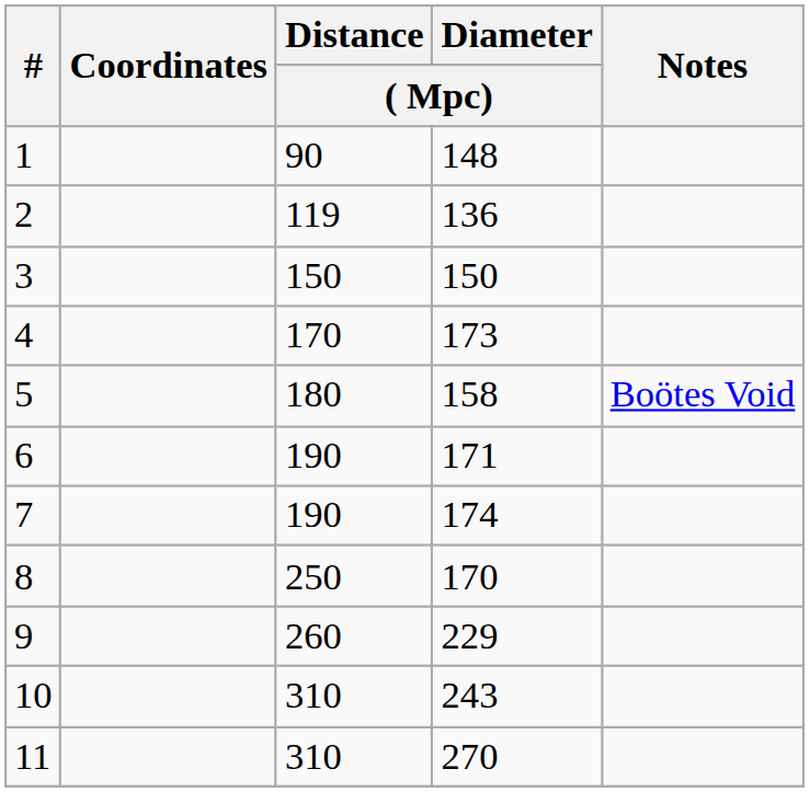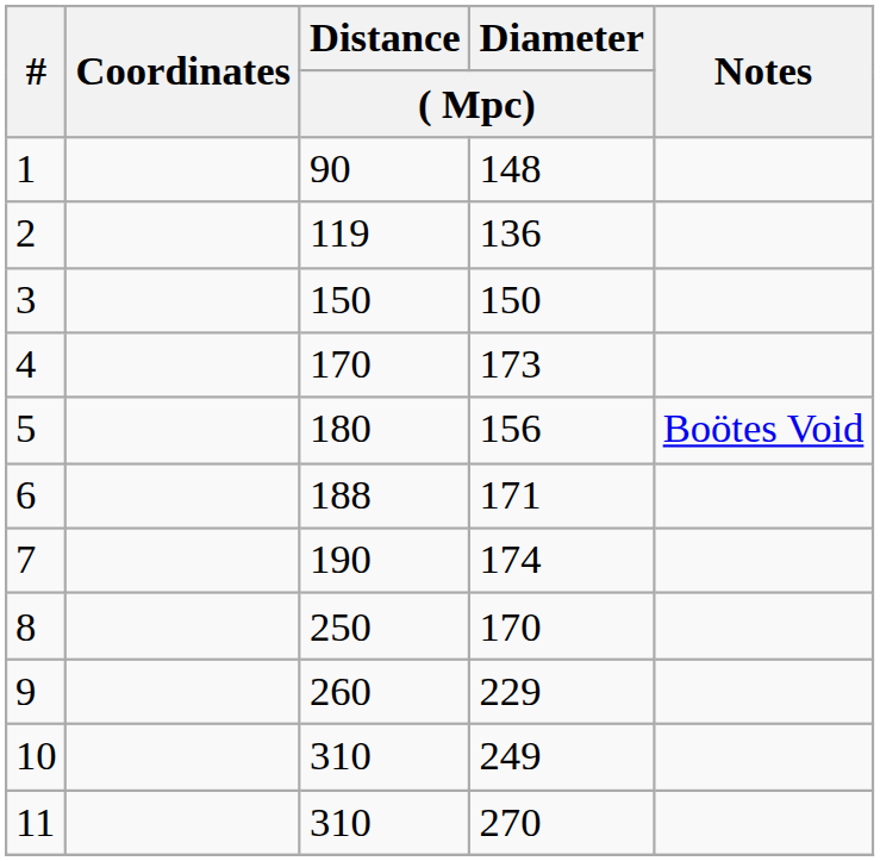 <table class="wikitable sortable">
 <tr>
 <th rowspan=2>#</th>
 <th rowspan=2>Coordinates</th>
 <th>Distance</th>
 <th>Diameter</th>
 <th rowspan=2>Notes</th>
 </tr>
 <tr>
 <th colspan=2>( Mpc)</th>
 </tr>
 <tr>
 <td>1</td>
 <td> </td>
 <td>90</td>
 <td>148</td>
 <td></td>
 </tr>
 <tr>
 <td>2</td>
 <td> </td>
 <td>119</td>
 <td>136</td>
 <td></td>
 </tr>
 <tr>
 <td>3</td>
 <td> </td>
 <td>150</td>
 <td>150</td>
 <td></td>
 </tr>
 <tr>
 <td>4</td>
 <td> </td>
 <td>170</td>
 <td>173</td>
 <td></td>
 </tr>
 <tr>
 <td>5</td>
 <td> </td>
 <td>180</td>
-<td>158</td>
+<td>156</td>
 <td><a href='#'>Boötes Void</a></td>
 </tr>
 <tr>
 <td>6</td>
 <td> </td>
-<td>190</td>
+<td>188</td>
 <td>171</td>
 <td></td>
 </tr>
 <tr>
 <td>7</td>
 <td> </td>
 <td>190</td>
 <td>174</td>
 <td></td>
 </tr>
 <tr>
 <td>8</td>
 <td> </td>
 <td>250</td>
 <td>170</td>
 <td></td>
 </tr>
 <tr>
 <td>9</td>
 <td> </td>
 <td>260</td>
 <td>229</td>
 <td></td>
 </tr>
 <tr>
 <td>10</td>
 <td> </td>
 <td>310</td>
-<td>243</td>
+<td>249</td>
 <td></td>
 </tr>
 <tr>
 <td>11</td>
 <td> </td>
 <td>310</td>
 <td>270</td>
 <td></td>
 </tr>
 <tr>
 </tr>
 </table>
